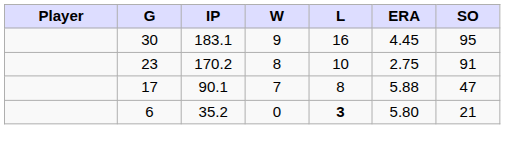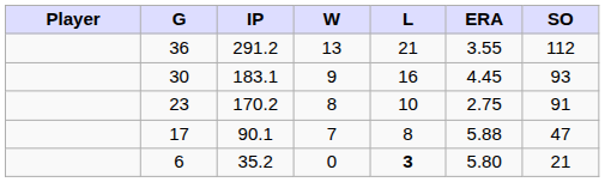 <table class="wikitable sortable">
 <tr>
 <th style="background:#ddf; width:16%;">Player</th>
 <th style="background:#ddf; width:9%;">G</th>
 <th style="background:#ddf; width:9%;">IP</th>
 <th style="background:#ddf; width:9%;">W</th>
 <th style="background:#ddf; width:9%;">L</th>
 <th style="background:#ddf; width:9%;">ERA</th>
 <th style="background:#ddf; width:9%;">SO</th>
 </tr>
 <tr style="text-align:center;">
 <td></td>
+<td>36</td>
+<td>291.2</td>
+<td>13</td>
+<td>21</td>
+<td>3.55</td>
+<td>112</td>
+</tr>
+<tr style="text-align:center;">
+<td></td>
 <td>30</td>
 <td>183.1</td>
 <td>9</td>
 <td>16</td>
 <td>4.45</td>
-<td>95</td>
+<td>93</td>
 </tr>
 <tr style="text-align:center;">
 <td></td>
 <td>23</td>
 <td>170.2</td>
 <td>8</td>
 <td>10</td>
 <td>2.75</td>
 <td>91</td>
 </tr>
 <tr style="text-align:center;">
 <td></td>
 <td>17</td>
 <td>90.1</td>
 <td>7</td>
 <td>8</td>
 <td>5.88</td>
 <td>47</td>
 </tr>
 <tr style="text-align:center;">
 <td></td>
 <td>6</td>
 <td>35.2</td>
 <td>0</td>
 <td><strong>3</strong></td>
 <td>5.80</td>
 <td>21</td>
 </tr>
 </table>
